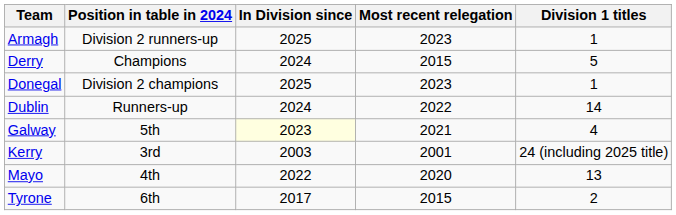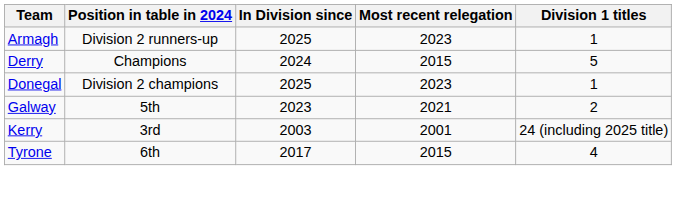 <table class="wikitable sortable" style="text-align:center">
 <tr>
 <th>Team</th>
 <th>Position in table in <a href='#'>2024</a></th>
 <th>In Division since</th>
 <th>Most recent relegation</th>
 <th>Division 1 titles</th>
 </tr>
 <tr>
 <td style="text-align:left"><a href='#'>Armagh</a></td>
 <td>Division 2 runners-up</td>
 <td>2025</td>
 <td>2023</td>
 <td>1</td>
 </tr>
 <tr>
 <td style="text-align:left"> <a href='#'>Derry</a></td>
 <td>Champions</td>
 <td>2024</td>
 <td>2015</td>
 <td>5</td>
 </tr>
 <tr>
 <td style="text-align:left"><a href='#'>Donegal</a></td>
 <td>Division 2 champions</td>
 <td>2025</td>
 <td>2023</td>
 <td>1</td>
 </tr>
 <tr>
-<td style="text-align:left"> <a href='#'>Dublin</a></td>
-<td>Runners-up</td>
-<td>2024</td>
-<td>2022</td>
-<td>14</td>
-</tr>
-<tr>
 <td style="text-align:left"> <a href='#'>Galway</a></td>
 <td>5th</td>
-<td style="background: lightyellow;">2023</td>
+<td>2023</td>
 <td>2021</td>
-<td>4</td>
+<td>2</td>
 </tr>
 <tr>
 <td style="text-align:left"> <a href='#'>Kerry</a></td>
 <td>3rd</td>
 <td>2003</td>
 <td>2001</td>
 <td>24 (including 2025 title)</td>
 </tr>
 <tr>
-<td style="text-align:left"> <a href='#'>Mayo</a></td>
-<td>4th</td>
-<td>2022</td>
-<td>2020</td>
-<td>13</td>
-</tr>
-<tr>
 <td style="text-align:left"> <a href='#'>Tyrone</a></td>
 <td>6th</td>
 <td>2017</td>
 <td>2015</td>
-<td>2</td>
+<td>4</td>
 </tr>
 </table>
